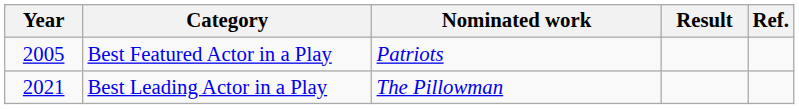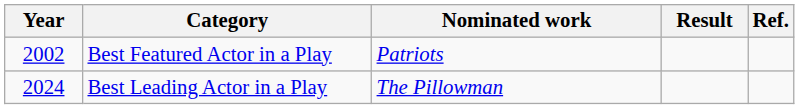 <table class=wikitable>
 <tr>
 <th scope="col" style="width:5em;">Year</th>
 <th scope="col" style="width:26em;">Category</th>
 <th scope="col" style="width:25em;">Nominated work</th>
 <th scope="col" style="width:5em;">Result</th>
 <th>Ref.</th>
 </tr>
 <tr>
-<td style="text-align:center;"><a href='#'>2005</a></td>
+<td style="text-align:center;"><a href='#'>2002</a></td>
 <td><a href='#'>Best Featured Actor in a Play</a></td>
 <td><a href='#'><em>Patriots</em></a></td>
 <td></td>
 <td></td>
 </tr>
 <tr>
-<td style="text-align:center;"><a href='#'>2021</a></td>
+<td style="text-align:center;"><a href='#'>2024</a></td>
 <td><a href='#'>Best Leading Actor in a Play</a></td>
 <td><em><a href='#'>The Pillowman</a></em></td>
 <td></td>
 <td></td>
 </tr>
 </table>
